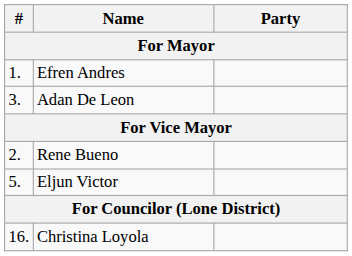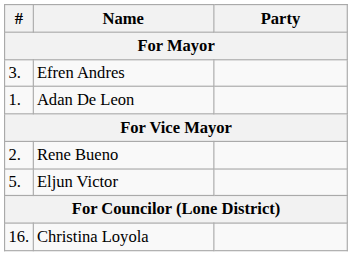 <table class="wikitable" style="font-size:90%">
 <tr>
 <th>#</th>
 <th width=150px>Name</th>
 <th colspan=2 width=110px>Party</th>
 </tr>
 <tr>
 <th colspan="5">For Mayor</th>
 </tr>
 <tr>
-<td>1.</td>
+<td>3.</td>
 <td>Efren Andres</td>
 <td></td>
 </tr>
 <tr>
-<td>3.</td>
+<td>1.</td>
 <td>Adan De Leon</td>
 <td></td>
 </tr>
 <tr>
 <th colspan="5">For Vice Mayor</th>
 </tr>
 <tr>
 <td>2.</td>
 <td>Rene Bueno</td>
 <td></td>
 </tr>
 <tr>
 <td>5.</td>
 <td>Eljun Victor</td>
 <td></td>
 </tr>
 <tr>
 <th colspan=5>For Councilor (Lone District)</th>
 </tr>
 <tr>
 <td>16.</td>
 <td>Christina Loyola</td>
 <td></td>
 </tr>
 </table>
